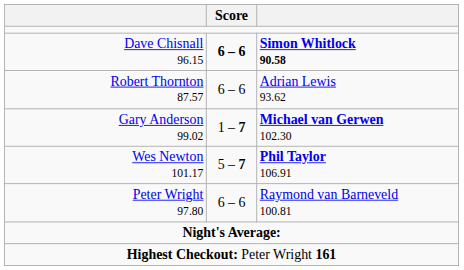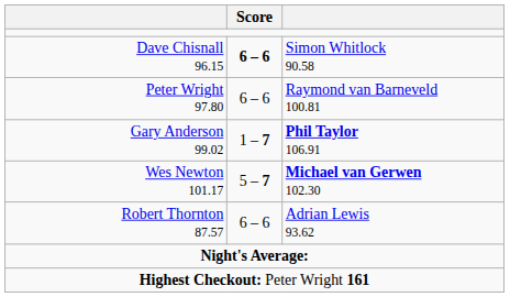 <table class=wikitable style="text-align:center">
 <tr>
 <th width=225></th>
 <th width=50>Score</th>
 <th width=225></th>
 </tr>
 <tr align=centre>
 <td colspan="3"></td>
 </tr>
 <tr align=left>
 <td align=right><a href='#'>Dave Chisnall</a>  <br><small><span>96.15</span></small></td>
 <td align=center><strong>6 – 6</strong></td>
-<td><strong> <a href='#'>Simon Whitlock</a> <br><small><span>90.58</span></small></strong></td>
+<td> <a href='#'>Simon Whitlock</a> <br><small><span>90.58</span></small></td>
+</tr>
+<tr align=left>
+<td align=right><a href='#'>Peter Wright</a>  <br><small><span>97.80</span></small></td>
+<td align=center>6 – 6</td>
+<td> <a href='#'>Raymond van Barneveld</a> <br><small><span>100.81</span></small></td>
+</tr>
+<tr align=left>
+<td align=right><a href='#'>Gary Anderson</a>  <br><small><span>99.02</span></small></td>
+<td align=center>1 – <strong>7</strong></td>
+<td> <strong><a href='#'>Phil Taylor</a></strong> <br><small><span>106.91</span></small></td>
+</tr>
+<tr align=left>
+<td align=right><a href='#'>Wes Newton</a>  <br><small><span>101.17</span></small></td>
+<td align=center>5 – <strong>7</strong></td>
+<td> <strong><a href='#'>Michael van Gerwen</a></strong> <br><small><span>102.30</span></small></td>
 </tr>
 <tr align=left>
 <td align=right><a href='#'>Robert Thornton</a>  <br><small><span>87.57</span></small></td>
 <td align=center>6 – 6</td>
 <td> <a href='#'>Adrian Lewis</a> <br><small><span>93.62</span></small></td>
-</tr>
-<tr align=left>
-<td align=right><a href='#'>Gary Anderson</a>  <br><small><span>99.02</span></small></td>
-<td align=center>1 – <strong>7</strong></td>
-<td> <strong><a href='#'>Michael van Gerwen</a></strong> <br><small><span>102.30</span></small></td>
-</tr>
-<tr align=left>
-<td align=right><a href='#'>Wes Newton</a>  <br><small><span>101.17</span></small></td>
-<td align=center>5 – <strong>7</strong></td>
-<td> <strong><a href='#'>Phil Taylor</a></strong> <br><small><span>106.91</span></small></td>
-</tr>
-<tr align=left>
-<td align=right><a href='#'>Peter Wright</a>  <br><small><span>97.80</span></small></td>
-<td align=center>6 – 6</td>
-<td> <a href='#'>Raymond van Barneveld</a> <br><small><span>100.81</span></small></td>
 </tr>
 <tr align=center>
 <td colspan="3"><strong>Night's Average:</strong> </td>
 </tr>
 <tr align=center>
 <td colspan="3"><strong>Highest Checkout:</strong> Peter Wright <strong>161</strong></td>
 </tr>
 </table>
